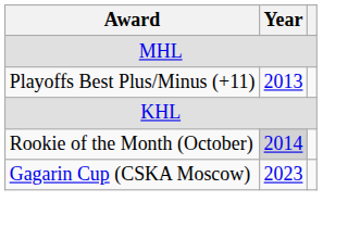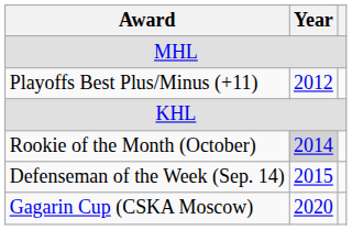 <table class="wikitable">
 <tr>
 <th>Award</th>
 <th>Year</th>
 <th></th>
 </tr>
 <tr ALIGN="center" bgcolor="#e0e0e0">
 <td colspan="3"><a href='#'>MHL</a></td>
 </tr>
 <tr>
 <td>Playoffs Best Plus/Minus (+11)</td>
-<td><a href='#'>2013</a></td>
+<td><a href='#'>2012</a></td>
 <td></td>
 </tr>
 <tr ALIGN="center" bgcolor="#e0e0e0">
 <td colspan="3"><a href='#'>KHL</a></td>
 </tr>
 <tr>
 <td>Rookie of the Month (October)</td>
 <td style="background: lightgrey;"><a href='#'>2014</a></td>
 <td></td>
 </tr>
 <tr>
+<td>Defenseman of the Week (Sep. 14)</td>
+<td><a href='#'>2015</a></td>
+<td></td>
+</tr>
+<tr>
 <td><a href='#'>Gagarin Cup</a> (CSKA Moscow)</td>
-<td><a href='#'>2023</a></td>
+<td><a href='#'>2020</a></td>
 <td></td>
 </tr>
 </table>
